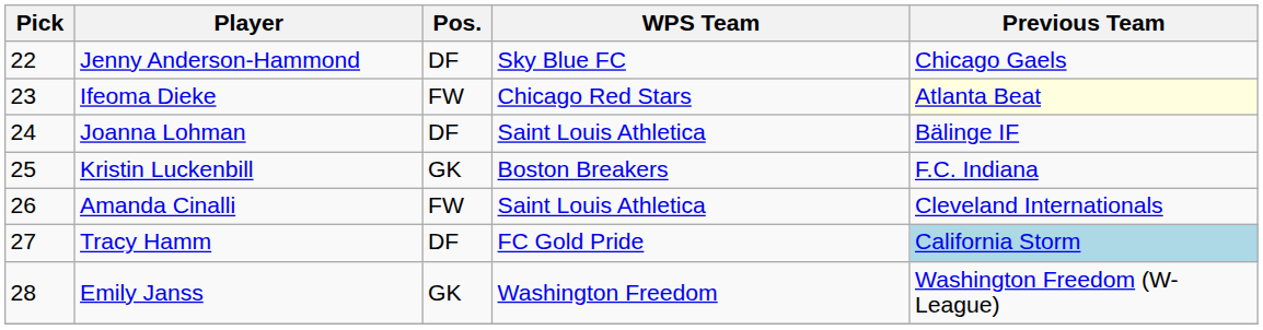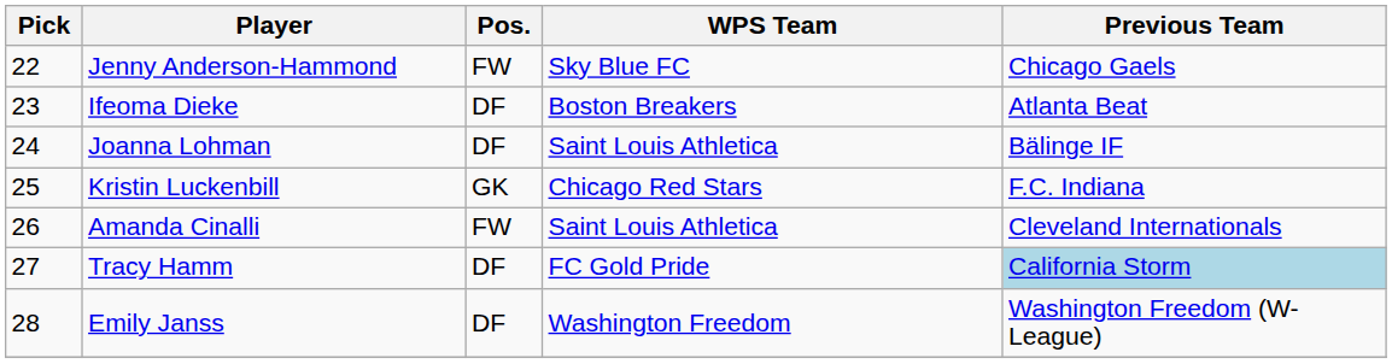 <table class="wikitable">
 <tr>
 <th width="5%">Pick</th>
 <th width="25%">Player</th>
 <th width="5%">Pos.</th>
 <th width="30%">WPS Team</th>
 <th width="25%">Previous Team</th>
 </tr>
 <tr>
 <td>22</td>
 <td><a href='#'>Jenny Anderson-Hammond</a></td>
-<td>DF</td>
+<td>FW</td>
 <td><a href='#'>Sky Blue FC</a></td>
 <td><a href='#'>Chicago Gaels</a></td>
 </tr>
 <tr>
 <td>23</td>
 <td><a href='#'>Ifeoma Dieke</a></td>
-<td>FW</td>
-<td><a href='#'>Chicago Red Stars</a></td>
-<td style="background: lightyellow;"><a href='#'>Atlanta Beat</a></td>
+<td>DF</td>
+<td><a href='#'>Boston Breakers</a></td>
+<td><a href='#'>Atlanta Beat</a></td>
 </tr>
 <tr>
 <td>24</td>
 <td><a href='#'>Joanna Lohman</a></td>
 <td>DF</td>
 <td><a href='#'>Saint Louis Athletica</a></td>
 <td><a href='#'>Bälinge IF</a></td>
 </tr>
 <tr>
 <td>25</td>
 <td><a href='#'>Kristin Luckenbill</a></td>
 <td>GK</td>
-<td><a href='#'>Boston Breakers</a></td>
+<td><a href='#'>Chicago Red Stars</a></td>
 <td><a href='#'>F.C. Indiana</a></td>
 </tr>
 <tr>
 <td>26</td>
 <td><a href='#'>Amanda Cinalli</a></td>
 <td>FW</td>
 <td><a href='#'>Saint Louis Athletica</a></td>
 <td><a href='#'>Cleveland Internationals</a></td>
 </tr>
 <tr>
 <td>27</td>
 <td><a href='#'>Tracy Hamm</a></td>
 <td>DF</td>
 <td><a href='#'>FC Gold Pride</a></td>
 <td style="background: lightblue;"><a href='#'>California Storm</a></td>
 </tr>
 <tr>
 <td>28</td>
 <td><a href='#'>Emily Janss</a></td>
-<td>GK</td>
+<td>DF</td>
 <td><a href='#'>Washington Freedom</a></td>
 <td><a href='#'>Washington Freedom</a> (W-League)</td>
 </tr>
 <tr>
 </tr>
 </table>
